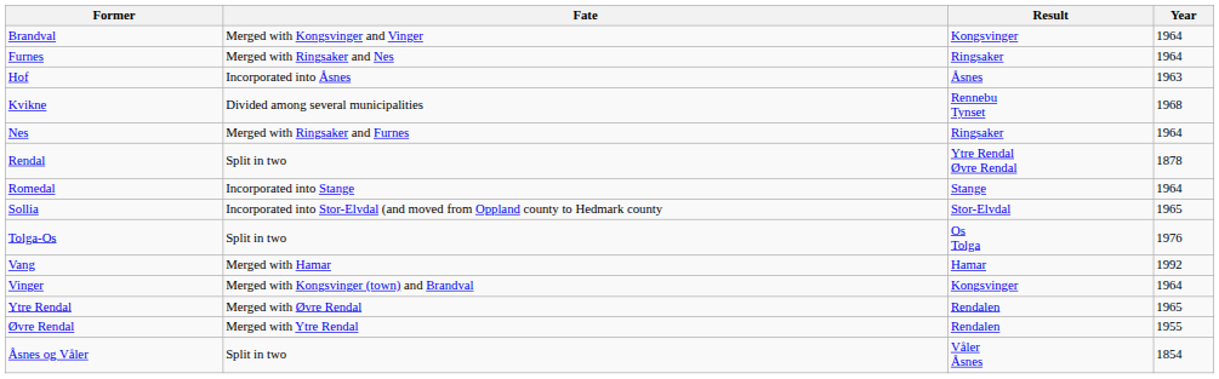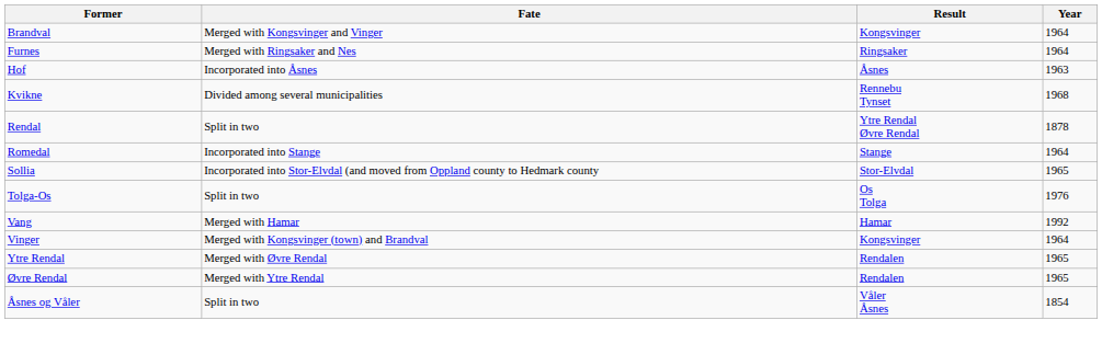 <table class="wikitable sortable" width="75%">
 <tr>
 <th width="18%">Former</th>
 <th width="60%" class="unsortable">Fate</th>
 <th width="17%">Result</th>
 <th width="5%">Year</th>
 </tr>
 <tr>
 <td><a href='#'>Brandval</a></td>
 <td>Merged with <a href='#'>Kongsvinger</a> and <a href='#'>Vinger</a></td>
 <td><a href='#'>Kongsvinger</a></td>
 <td>1964</td>
 </tr>
 <tr>
 <td><a href='#'>Furnes</a></td>
 <td>Merged with <a href='#'>Ringsaker</a> and <a href='#'>Nes</a></td>
 <td><a href='#'>Ringsaker</a></td>
 <td>1964</td>
 </tr>
 <tr>
 <td><a href='#'>Hof</a></td>
 <td>Incorporated into <a href='#'>Åsnes</a></td>
 <td><a href='#'>Åsnes</a></td>
 <td>1963</td>
 </tr>
 <tr>
 <td><a href='#'>Kvikne</a></td>
 <td>Divided among several municipalities</td>
 <td><a href='#'>Rennebu</a><br><a href='#'>Tynset</a></td>
 <td>1968</td>
-</tr>
-<tr>
-<td><a href='#'>Nes</a></td>
-<td>Merged with <a href='#'>Ringsaker</a> and <a href='#'>Furnes</a></td>
-<td><a href='#'>Ringsaker</a></td>
-<td>1964</td>
 </tr>
 <tr>
 <td><a href='#'>Rendal</a></td>
 <td>Split in two</td>
 <td><a href='#'>Ytre Rendal</a><br><a href='#'>Øvre Rendal</a></td>
 <td>1878</td>
 </tr>
 <tr>
 <td><a href='#'>Romedal</a></td>
 <td>Incorporated into <a href='#'>Stange</a></td>
 <td><a href='#'>Stange</a></td>
 <td>1964</td>
 </tr>
 <tr>
 <td><a href='#'>Sollia</a></td>
 <td>Incorporated into <a href='#'>Stor-Elvdal</a> (and moved from <a href='#'>Oppland</a> county to Hedmark county</td>
 <td><a href='#'>Stor-Elvdal</a></td>
 <td>1965</td>
 </tr>
 <tr>
 <td><a href='#'>Tolga-Os</a></td>
 <td>Split in two</td>
 <td><a href='#'>Os</a><br><a href='#'>Tolga</a></td>
 <td>1976</td>
 </tr>
 <tr>
 <td><a href='#'>Vang</a></td>
 <td>Merged with <a href='#'>Hamar</a></td>
 <td><a href='#'>Hamar</a></td>
 <td>1992</td>
 </tr>
 <tr>
 <td><a href='#'>Vinger</a></td>
 <td>Merged with <a href='#'>Kongsvinger (town)</a> and <a href='#'>Brandval</a></td>
 <td><a href='#'>Kongsvinger</a></td>
 <td>1964</td>
 </tr>
 <tr>
 <td><a href='#'>Ytre Rendal</a></td>
 <td>Merged with <a href='#'>Øvre Rendal</a></td>
 <td><a href='#'>Rendalen</a></td>
 <td>1965</td>
 </tr>
 <tr>
 <td><a href='#'>Øvre Rendal</a></td>
 <td>Merged with <a href='#'>Ytre Rendal</a></td>
 <td><a href='#'>Rendalen</a></td>
-<td>1955</td>
+<td>1965</td>
 </tr>
 <tr>
 <td><a href='#'>Åsnes og Våler</a></td>
 <td>Split in two</td>
 <td><a href='#'>Våler</a><br><a href='#'>Åsnes</a></td>
 <td>1854</td>
 </tr>
 </table>
